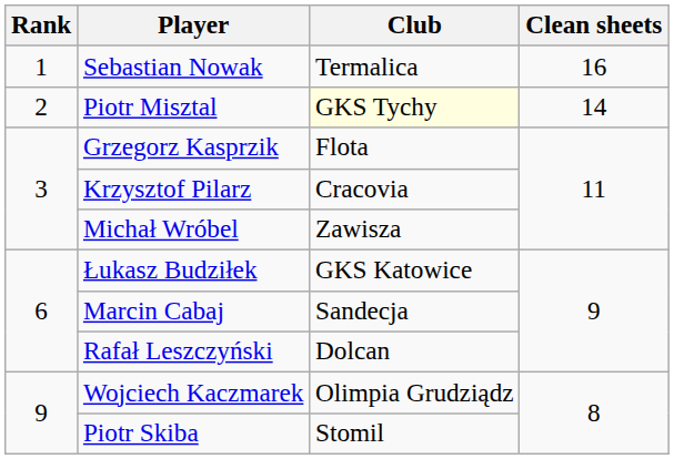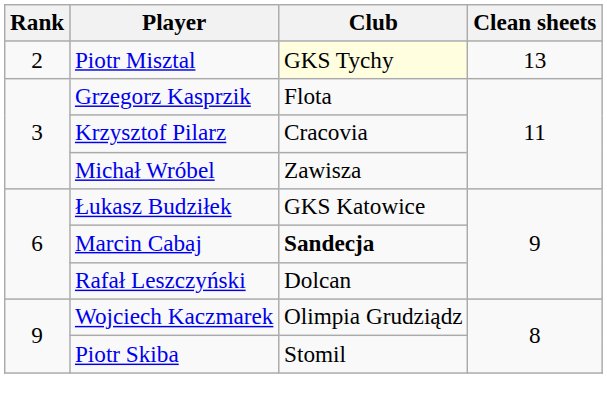 <table class="wikitable" style="text-align:center">
 <tr>
 <th>Rank</th>
 <th>Player</th>
 <th>Club</th>
 <th>Clean sheets</th>
 </tr>
 <tr>
-<td>1</td>
-<td align="left"> <a href='#'>Sebastian Nowak</a></td>
-<td align="left">Termalica</td>
-<td>16</td>
-</tr>
-<tr>
 <td>2</td>
 <td align="left"> <a href='#'>Piotr Misztal</a></td>
 <td align="left" style="background: lightyellow;">GKS Tychy</td>
-<td>14</td>
+<td>13</td>
 </tr>
 <tr>
 <td rowspan=3>3</td>
 <td align="left"> <a href='#'>Grzegorz Kasprzik</a></td>
 <td align="left">Flota</td>
 <td rowspan=3>11</td>
 </tr>
 <tr>
 <td align="left"> <a href='#'>Krzysztof Pilarz</a></td>
 <td align="left">Cracovia</td>
 </tr>
 <tr>
 <td align="left"> <a href='#'>Michał Wróbel</a></td>
 <td align="left">Zawisza</td>
 </tr>
 <tr>
 <td rowspan=3>6</td>
 <td align="left"> <a href='#'>Łukasz Budziłek</a></td>
 <td align="left">GKS Katowice</td>
 <td rowspan=3>9</td>
 </tr>
 <tr>
 <td align="left"> <a href='#'>Marcin Cabaj</a></td>
-<td align="left">Sandecja</td>
+<td align="left"><strong>Sandecja</strong></td>
 </tr>
 <tr>
 <td align="left"> <a href='#'>Rafał Leszczyński</a></td>
 <td align="left">Dolcan</td>
 </tr>
 <tr>
 <td rowspan=2>9</td>
 <td align="left"> <a href='#'>Wojciech Kaczmarek</a></td>
 <td align="left">Olimpia Grudziądz</td>
 <td rowspan=2>8</td>
 </tr>
 <tr>
 <td align="left"> <a href='#'>Piotr Skiba</a></td>
 <td align="left">Stomil</td>
 </tr>
 </table>
